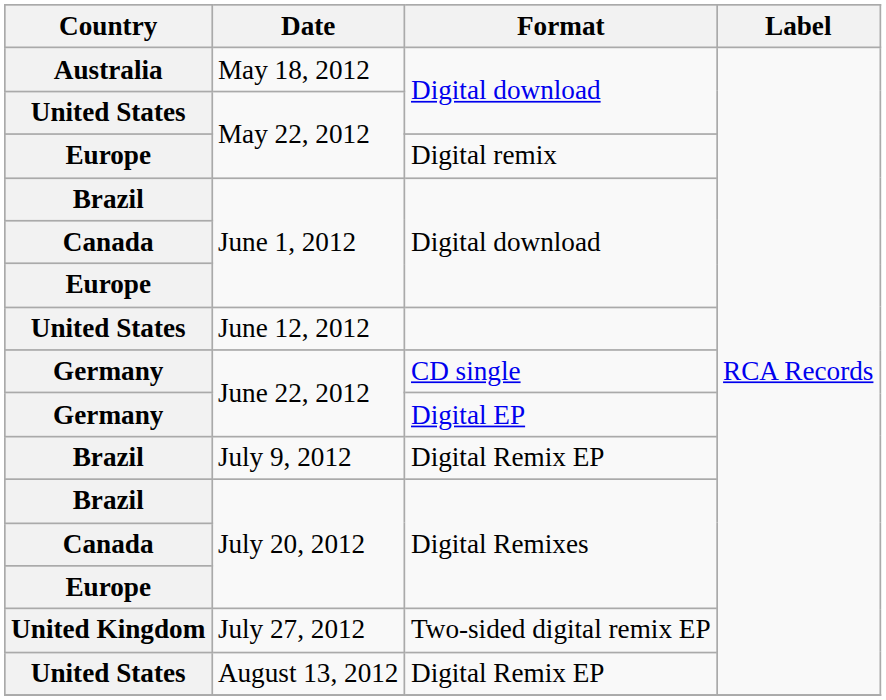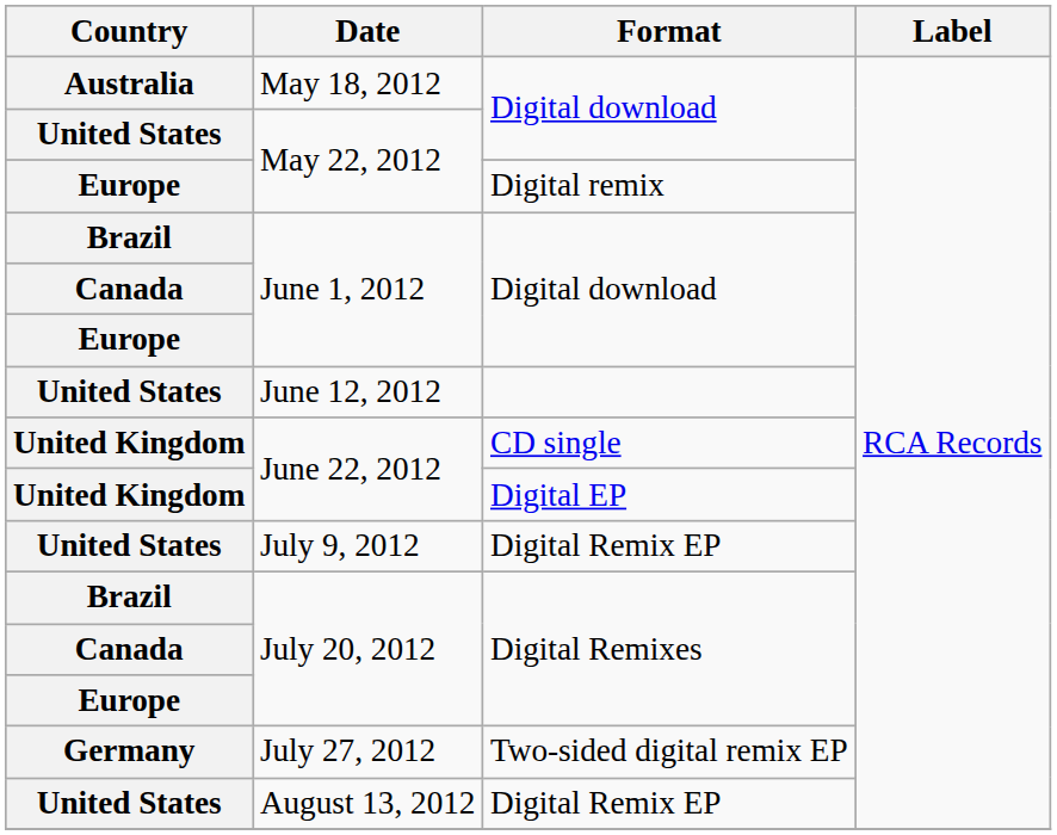 <table class="wikitable plainrowheaders">
 <tr>
 <th scope="col">Country</th>
 <th scope="col">Date</th>
 <th scope="col">Format</th>
 <th scope="col">Label</th>
 </tr>
 <tr>
 <th scope="row">Australia</th>
 <td>May 18, 2012</td>
 <td rowspan="2"><a href='#'>Digital download</a></td>
 <td rowspan="15"><a href='#'>RCA Records</a></td>
 </tr>
 <tr>
 <th scope="row">United States</th>
 <td rowspan="2">May 22, 2012</td>
 </tr>
 <tr>
 <th scope="row">Europe</th>
 <td>Digital remix</td>
 </tr>
 <tr>
 <th scope="row">Brazil</th>
 <td rowspan="3">June 1, 2012</td>
 <td rowspan="3">Digital download</td>
 </tr>
 <tr>
 <th scope="row">Canada</th>
 </tr>
 <tr>
 <th scope="row">Europe</th>
 </tr>
 <tr>
 <th scope="row">United States</th>
 <td>June 12, 2012</td>
 <td></td>
 </tr>
 <tr>
-<th scope="row">Germany</th>
+<th scope="row">United Kingdom</th>
 <td rowspan="2">June 22, 2012</td>
 <td><a href='#'>CD single</a></td>
 </tr>
 <tr>
-<th scope="row">Germany</th>
+<th scope="row">United Kingdom</th>
 <td><a href='#'>Digital EP</a></td>
 </tr>
 <tr>
-<th scope="row">Brazil</th>
+<th scope="row">United States</th>
 <td>July 9, 2012</td>
 <td>Digital Remix EP</td>
 </tr>
 <tr>
 <th scope="row">Brazil</th>
 <td rowspan="3">July 20, 2012</td>
 <td rowspan="3">Digital Remixes</td>
 </tr>
 <tr>
 <th scope="row">Canada</th>
 </tr>
 <tr>
 <th scope="row">Europe</th>
 </tr>
 <tr>
-<th scope="row">United Kingdom</th>
+<th scope="row">Germany</th>
 <td>July 27, 2012</td>
 <td>Two-sided digital remix EP</td>
 </tr>
 <tr>
 <th scope="row">United States</th>
 <td>August 13, 2012</td>
 <td>Digital Remix EP</td>
 </tr>
 <tr>
 </tr>
 </table>
